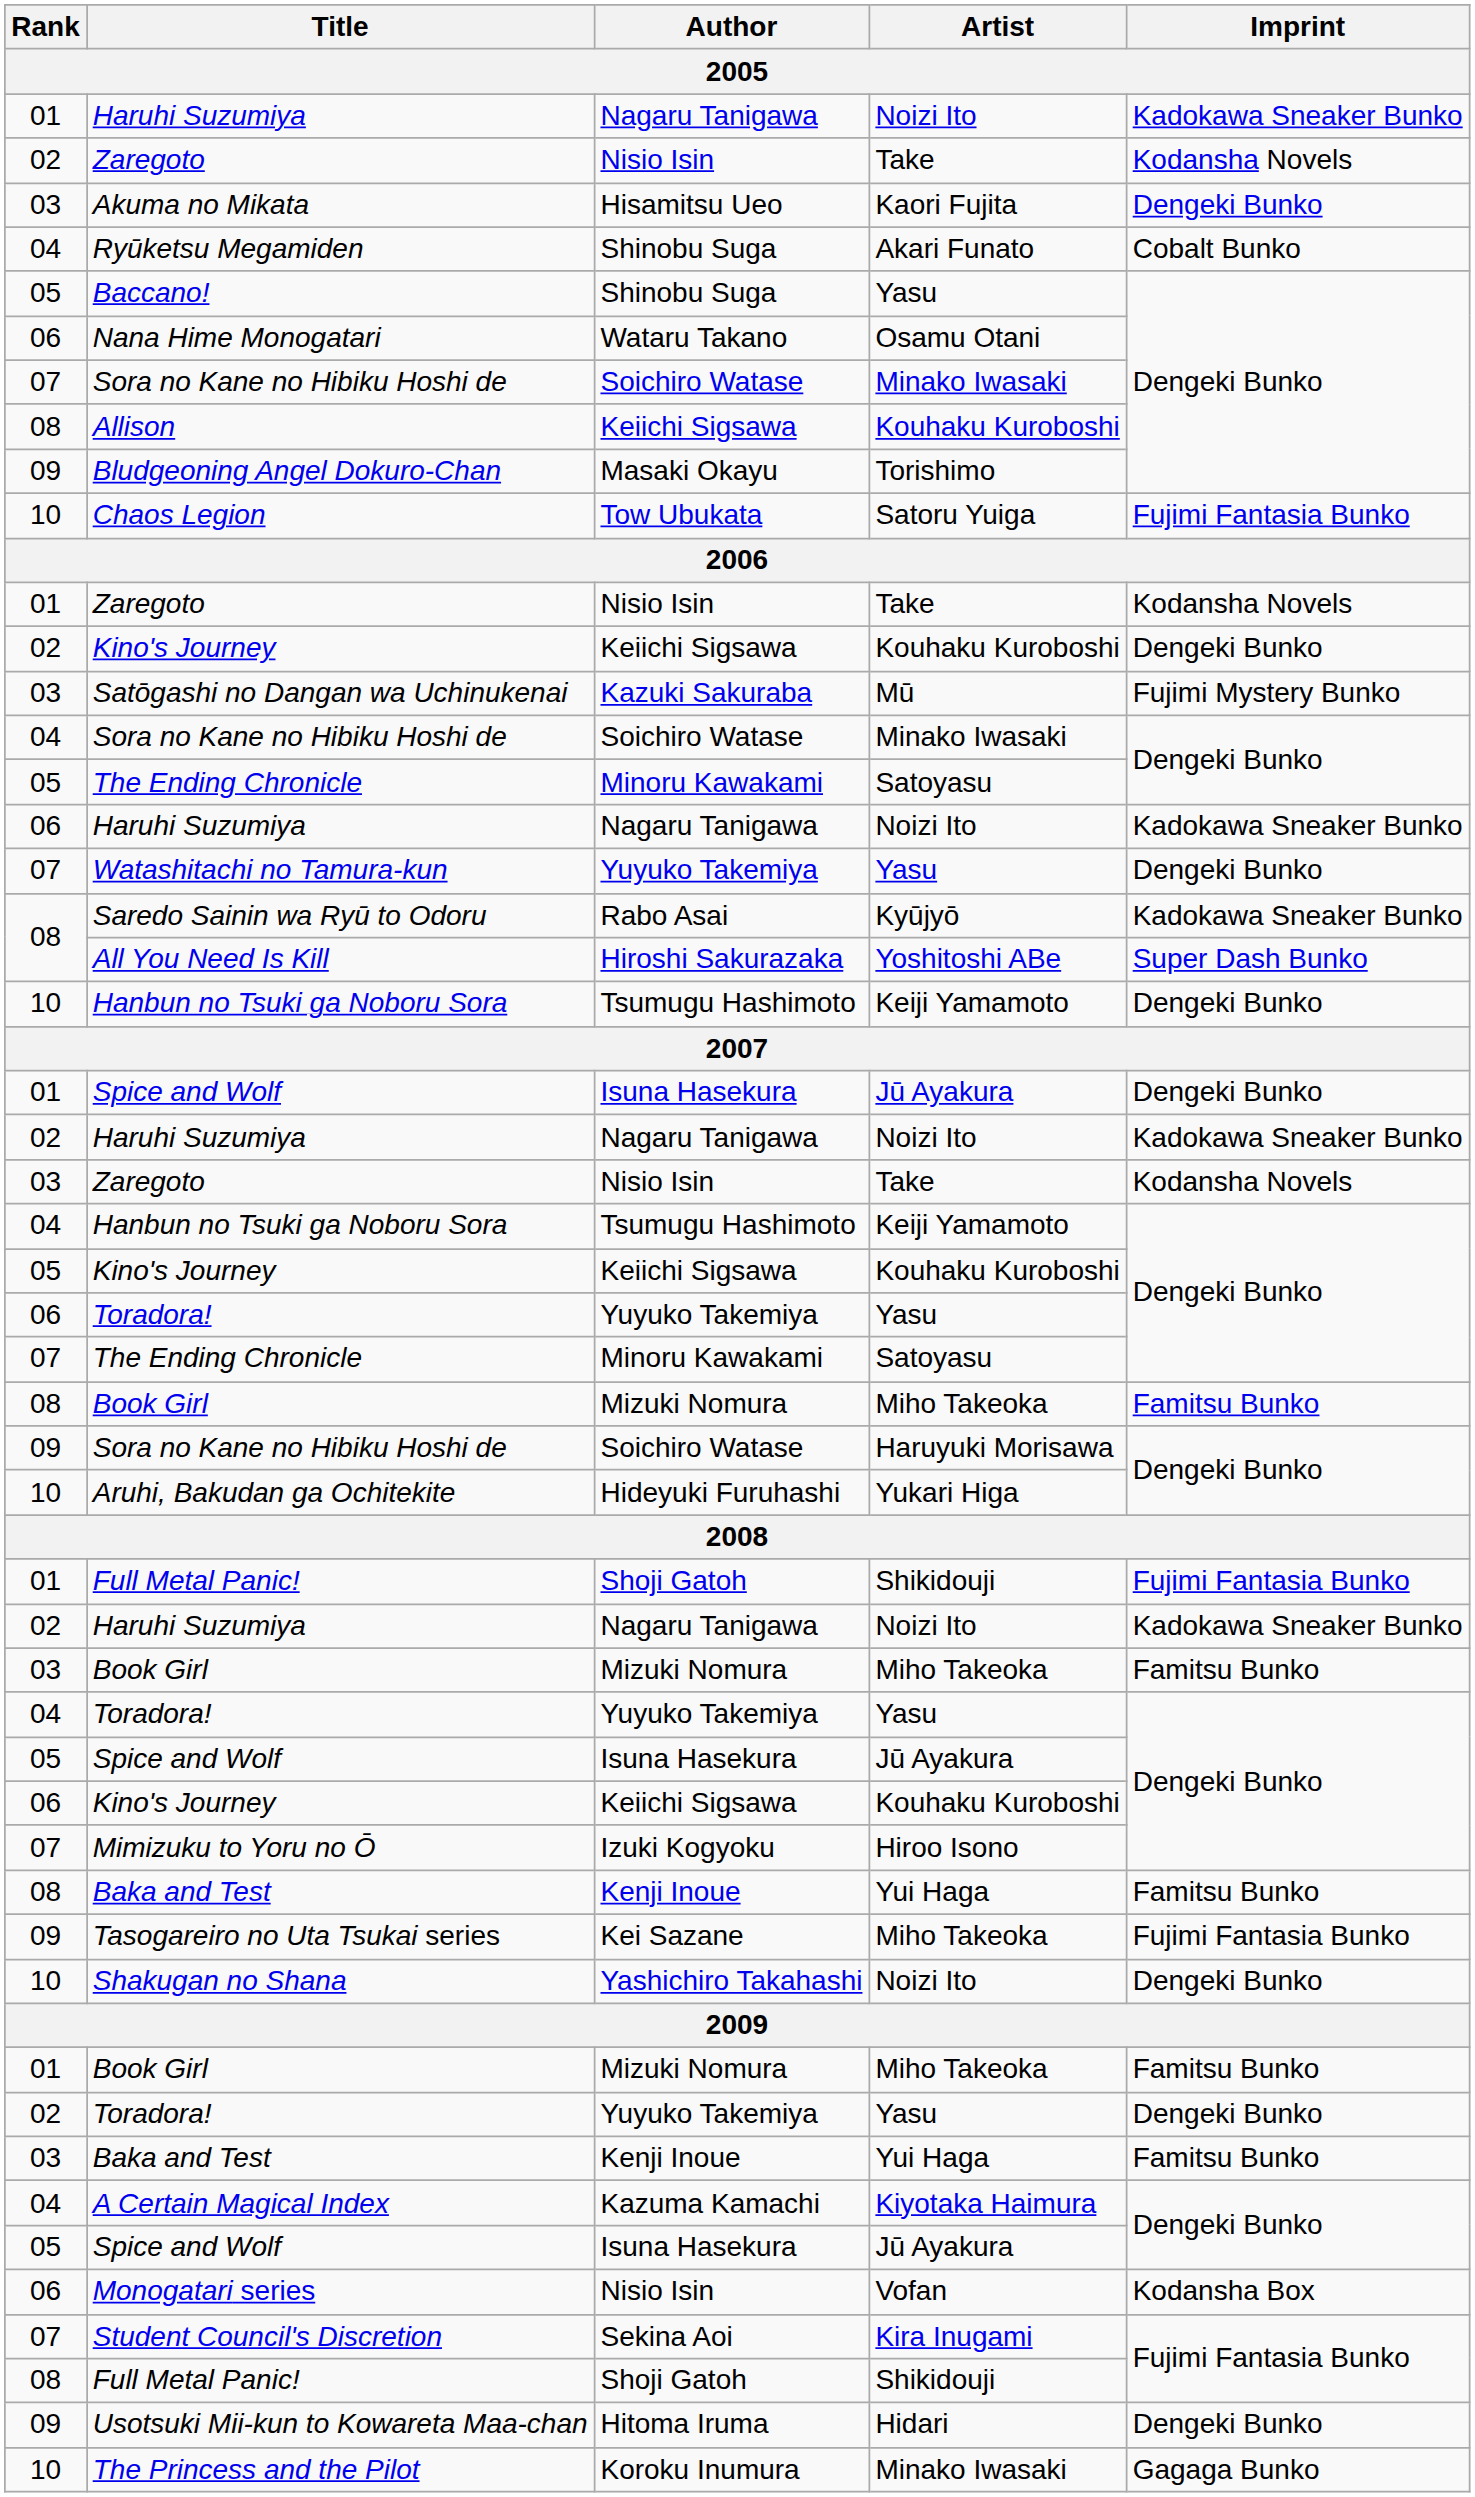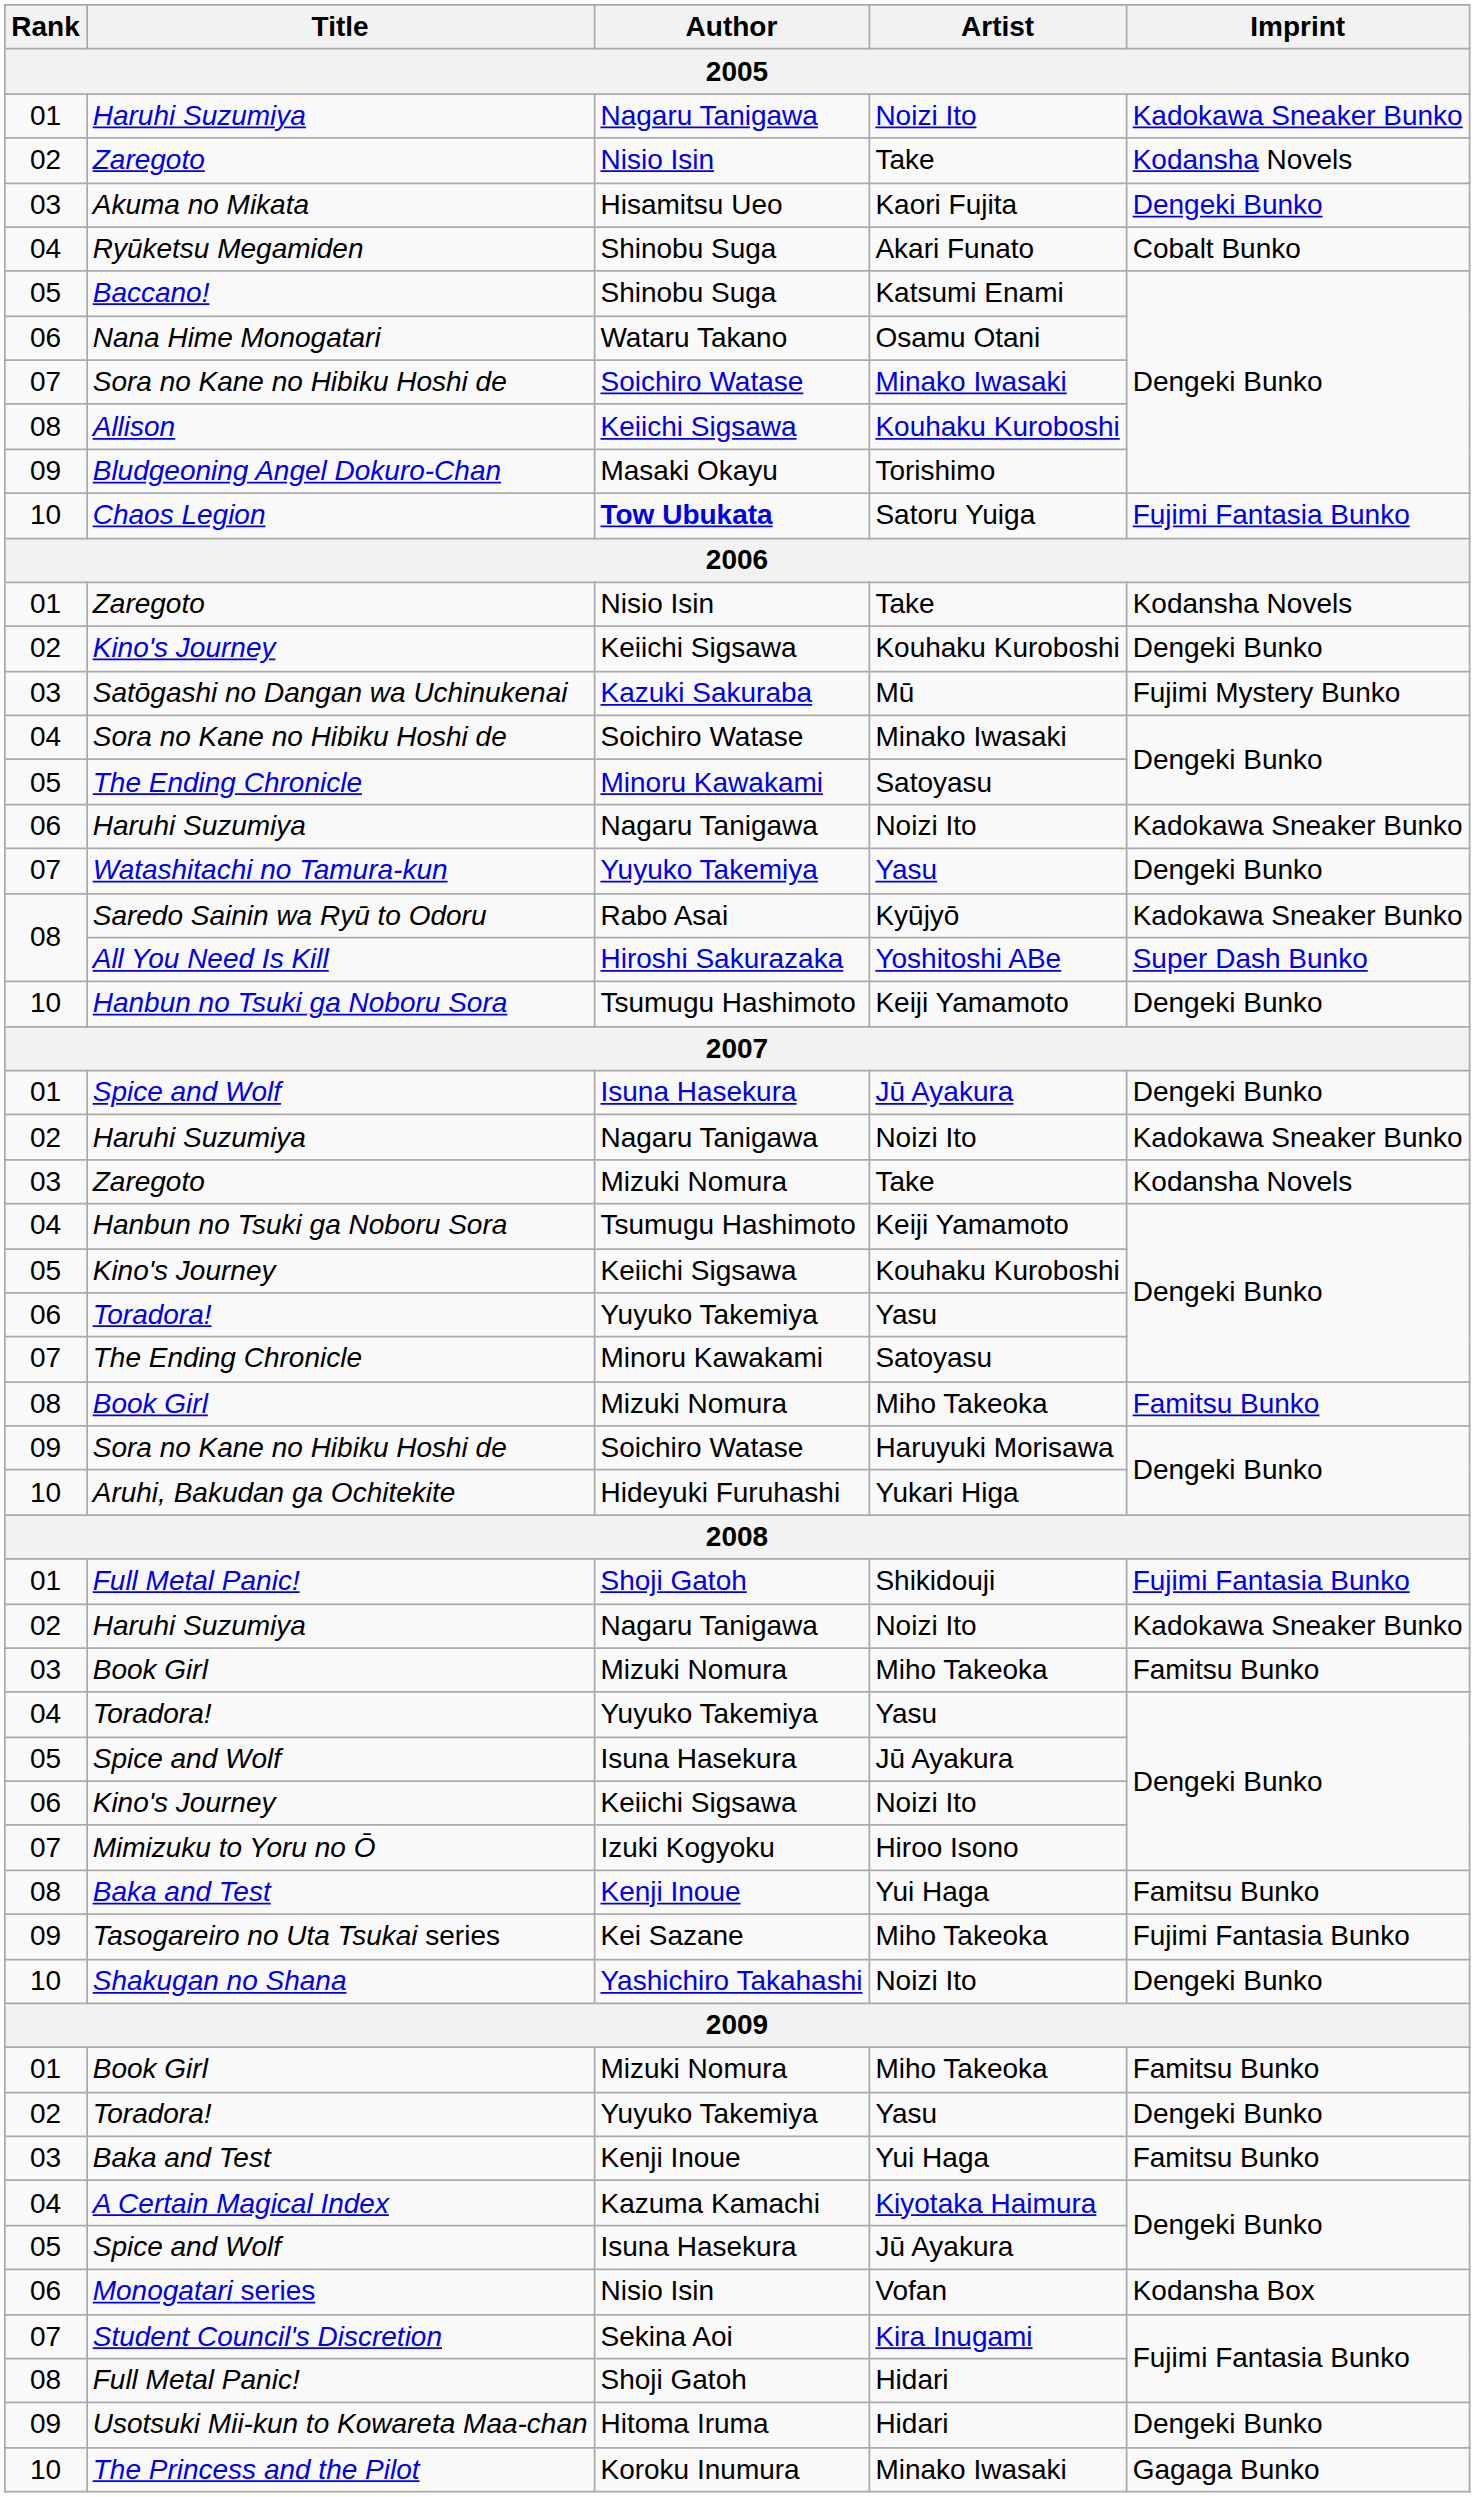 <table class="wikitable">
 <tr>
 <th>Rank</th>
 <th>Title</th>
 <th>Author</th>
 <th>Artist</th>
 <th>Imprint</th>
 </tr>
 <tr>
 <th colspan="5">2005</th>
 </tr>
 <tr>
 <td align="center">01</td>
 <td><em><a href='#'>Haruhi Suzumiya</a></em></td>
 <td><a href='#'>Nagaru Tanigawa</a></td>
 <td><a href='#'>Noizi Ito</a></td>
 <td><a href='#'>Kadokawa Sneaker Bunko</a></td>
 </tr>
 <tr>
 <td align="center">02</td>
 <td><a href='#'><em>Zaregoto</em></a></td>
 <td><a href='#'>Nisio Isin</a></td>
 <td>Take</td>
 <td><a href='#'>Kodansha</a> Novels</td>
 </tr>
 <tr>
 <td align="center">03</td>
 <td><em>Akuma no Mikata</em></td>
 <td>Hisamitsu Ueo</td>
 <td>Kaori Fujita</td>
 <td><a href='#'>Dengeki Bunko</a></td>
 </tr>
 <tr>
 <td align="center">04</td>
 <td><em>Ryūketsu Megamiden</em></td>
 <td>Shinobu Suga</td>
 <td>Akari Funato</td>
 <td>Cobalt Bunko</td>
 </tr>
 <tr>
 <td align="center">05</td>
 <td><em><a href='#'>Baccano!</a></em></td>
 <td>Shinobu Suga</td>
-<td>Yasu</td>
+<td>Katsumi Enami</td>
 <td rowspan="5">Dengeki Bunko</td>
 </tr>
 <tr>
 <td align="center">06</td>
 <td><em>Nana Hime Monogatari</em></td>
 <td>Wataru Takano</td>
 <td>Osamu Otani</td>
 </tr>
 <tr>
 <td align="center">07</td>
 <td><em>Sora no Kane no Hibiku Hoshi de</em></td>
 <td><a href='#'>Soichiro Watase</a></td>
 <td><a href='#'>Minako Iwasaki</a></td>
 </tr>
 <tr>
 <td align="center">08</td>
 <td><em><a href='#'>Allison</a></em></td>
 <td><a href='#'>Keiichi Sigsawa</a></td>
 <td><a href='#'>Kouhaku Kuroboshi</a></td>
 </tr>
 <tr>
 <td align="center">09</td>
 <td><em><a href='#'>Bludgeoning Angel Dokuro-Chan</a></em></td>
 <td>Masaki Okayu</td>
 <td>Torishimo</td>
 </tr>
 <tr>
 <td align="center">10</td>
 <td><em><a href='#'>Chaos Legion</a></em></td>
-<td><a href='#'>Tow Ubukata</a></td>
+<td><strong><a href='#'>Tow Ubukata</a></strong></td>
 <td>Satoru Yuiga</td>
 <td><a href='#'>Fujimi Fantasia Bunko</a></td>
 </tr>
 <tr>
 <th colspan="5">2006</th>
 </tr>
 <tr>
 <td align="center">01</td>
 <td><em>Zaregoto</em></td>
 <td>Nisio Isin</td>
 <td>Take</td>
 <td>Kodansha Novels</td>
 </tr>
 <tr>
 <td align="center">02</td>
 <td><em><a href='#'>Kino's Journey</a></em></td>
 <td>Keiichi Sigsawa</td>
 <td>Kouhaku Kuroboshi</td>
 <td>Dengeki Bunko</td>
 </tr>
 <tr>
 <td align="center">03</td>
 <td><em>Satōgashi no Dangan wa Uchinukenai</em></td>
 <td><a href='#'>Kazuki Sakuraba</a></td>
 <td>Mū</td>
 <td>Fujimi Mystery Bunko</td>
 </tr>
 <tr>
 <td align="center">04</td>
 <td><em>Sora no Kane no Hibiku Hoshi de</em></td>
 <td>Soichiro Watase</td>
 <td>Minako Iwasaki</td>
 <td rowspan="2">Dengeki Bunko</td>
 </tr>
 <tr>
 <td align="center">05</td>
 <td><em><a href='#'>The Ending Chronicle</a></em></td>
 <td><a href='#'>Minoru Kawakami</a></td>
 <td>Satoyasu</td>
 </tr>
 <tr>
 <td align="center">06</td>
 <td><em>Haruhi Suzumiya</em></td>
 <td>Nagaru Tanigawa</td>
 <td>Noizi Ito</td>
 <td>Kadokawa Sneaker Bunko</td>
 </tr>
 <tr>
 <td align="center">07</td>
 <td><em><a href='#'>Watashitachi no Tamura-kun</a></em></td>
 <td><a href='#'>Yuyuko Takemiya</a></td>
 <td><a href='#'>Yasu</a></td>
 <td>Dengeki Bunko</td>
 </tr>
 <tr>
 <td align="center" rowspan="2">08</td>
 <td><em>Saredo Sainin wa Ryū to Odoru</em></td>
 <td>Rabo Asai</td>
 <td>Kyūjyō</td>
 <td>Kadokawa Sneaker Bunko</td>
 </tr>
 <tr>
 <td><em><a href='#'>All You Need Is Kill</a></em></td>
 <td><a href='#'>Hiroshi Sakurazaka</a></td>
 <td><a href='#'>Yoshitoshi ABe</a></td>
 <td><a href='#'>Super Dash Bunko</a></td>
 </tr>
 <tr>
 <td align="center">10</td>
 <td><em><a href='#'>Hanbun no Tsuki ga Noboru Sora</a></em></td>
 <td>Tsumugu Hashimoto</td>
 <td>Keiji Yamamoto</td>
 <td>Dengeki Bunko</td>
 </tr>
 <tr>
 <th colspan="5">2007</th>
 </tr>
 <tr>
 <td align="center">01</td>
 <td><em><a href='#'>Spice and Wolf</a></em></td>
 <td><a href='#'>Isuna Hasekura</a></td>
 <td><a href='#'>Jū Ayakura</a></td>
 <td>Dengeki Bunko</td>
 </tr>
 <tr>
 <td align="center">02</td>
 <td><em>Haruhi Suzumiya</em></td>
 <td>Nagaru Tanigawa</td>
 <td>Noizi Ito</td>
 <td>Kadokawa Sneaker Bunko</td>
 </tr>
 <tr>
 <td align="center">03</td>
 <td><em>Zaregoto</em></td>
-<td>Nisio Isin</td>
+<td>Mizuki Nomura</td>
 <td>Take</td>
 <td>Kodansha Novels</td>
 </tr>
 <tr>
 <td align="center">04</td>
 <td><em>Hanbun no Tsuki ga Noboru Sora</em></td>
 <td>Tsumugu Hashimoto</td>
 <td>Keiji Yamamoto</td>
 <td rowspan="4">Dengeki Bunko</td>
 </tr>
 <tr>
 <td align="center">05</td>
 <td><em>Kino's Journey</em></td>
 <td>Keiichi Sigsawa</td>
 <td>Kouhaku Kuroboshi</td>
 </tr>
 <tr>
 <td align="center">06</td>
 <td><em><a href='#'>Toradora!</a></em></td>
 <td>Yuyuko Takemiya</td>
 <td>Yasu</td>
 </tr>
 <tr>
 <td align="center">07</td>
 <td><em>The Ending Chronicle</em></td>
 <td>Minoru Kawakami</td>
 <td>Satoyasu</td>
 </tr>
 <tr>
 <td align="center">08</td>
 <td><em><a href='#'>Book Girl</a></em></td>
 <td>Mizuki Nomura</td>
 <td>Miho Takeoka</td>
 <td><a href='#'>Famitsu Bunko</a></td>
 </tr>
 <tr>
 <td align="center">09</td>
 <td><em>Sora no Kane no Hibiku Hoshi de</em></td>
 <td>Soichiro Watase</td>
 <td>Haruyuki Morisawa</td>
 <td rowspan="2">Dengeki Bunko</td>
 </tr>
 <tr>
 <td align="center">10</td>
 <td><em>Aruhi, Bakudan ga Ochitekite</em></td>
 <td>Hideyuki Furuhashi</td>
 <td>Yukari Higa</td>
 </tr>
 <tr>
 <th colspan="5">2008</th>
 </tr>
 <tr>
 <td align="center">01</td>
 <td><em><a href='#'>Full Metal Panic!</a></em></td>
 <td><a href='#'>Shoji Gatoh</a></td>
 <td>Shikidouji</td>
 <td><a href='#'>Fujimi Fantasia Bunko</a></td>
 </tr>
 <tr>
 <td align="center">02</td>
 <td><em>Haruhi Suzumiya</em></td>
 <td>Nagaru Tanigawa</td>
 <td>Noizi Ito</td>
 <td>Kadokawa Sneaker Bunko</td>
 </tr>
 <tr>
 <td align="center">03</td>
 <td><em>Book Girl</em></td>
 <td>Mizuki Nomura</td>
 <td>Miho Takeoka</td>
 <td>Famitsu Bunko</td>
 </tr>
 <tr>
 <td align="center">04</td>
 <td><em>Toradora!</em></td>
 <td>Yuyuko Takemiya</td>
 <td>Yasu</td>
 <td rowspan="4">Dengeki Bunko</td>
 </tr>
 <tr>
 <td align="center">05</td>
 <td><em>Spice and Wolf</em></td>
 <td>Isuna Hasekura</td>
 <td>Jū Ayakura</td>
 </tr>
 <tr>
 <td align="center">06</td>
 <td><em>Kino's Journey</em></td>
 <td>Keiichi Sigsawa</td>
-<td>Kouhaku Kuroboshi</td>
+<td>Noizi Ito</td>
 </tr>
 <tr>
 <td align="center">07</td>
 <td><em>Mimizuku to Yoru no Ō</em></td>
 <td>Izuki Kogyoku</td>
 <td>Hiroo Isono</td>
 </tr>
 <tr>
 <td align="center">08</td>
 <td><em><a href='#'>Baka and Test</a></em></td>
 <td><a href='#'>Kenji Inoue</a></td>
 <td>Yui Haga</td>
 <td>Famitsu Bunko</td>
 </tr>
 <tr>
 <td align="center">09</td>
 <td><em>Tasogareiro no Uta Tsukai</em> series</td>
 <td>Kei Sazane</td>
 <td>Miho Takeoka</td>
 <td>Fujimi Fantasia Bunko</td>
 </tr>
 <tr>
 <td align="center">10</td>
 <td><em><a href='#'>Shakugan no Shana</a></em></td>
 <td><a href='#'>Yashichiro Takahashi</a></td>
 <td>Noizi Ito</td>
 <td>Dengeki Bunko</td>
 </tr>
 <tr>
 <th colspan="5">2009</th>
 </tr>
 <tr>
 <td align="center">01</td>
 <td><em>Book Girl</em></td>
 <td>Mizuki Nomura</td>
 <td>Miho Takeoka</td>
 <td>Famitsu Bunko</td>
 </tr>
 <tr>
 <td align="center">02</td>
 <td><em>Toradora!</em></td>
 <td>Yuyuko Takemiya</td>
 <td>Yasu</td>
 <td>Dengeki Bunko</td>
 </tr>
 <tr>
 <td align="center">03</td>
 <td><em>Baka and Test</em></td>
 <td>Kenji Inoue</td>
 <td>Yui Haga</td>
 <td>Famitsu Bunko</td>
 </tr>
 <tr>
 <td align="center">04</td>
 <td><em><a href='#'>A Certain Magical Index</a></em></td>
 <td>Kazuma Kamachi</td>
 <td><a href='#'>Kiyotaka Haimura</a></td>
 <td rowspan="2">Dengeki Bunko</td>
 </tr>
 <tr>
 <td align="center">05</td>
 <td><em>Spice and Wolf</em></td>
 <td>Isuna Hasekura</td>
 <td>Jū Ayakura</td>
 </tr>
 <tr>
 <td align="center">06</td>
 <td><a href='#'><em>Monogatari</em> series</a></td>
 <td>Nisio Isin</td>
 <td>Vofan</td>
 <td>Kodansha Box</td>
 </tr>
 <tr>
 <td align="center">07</td>
 <td><em><a href='#'>Student Council's Discretion</a></em></td>
 <td>Sekina Aoi</td>
 <td><a href='#'>Kira Inugami</a></td>
 <td rowspan="2">Fujimi Fantasia Bunko</td>
 </tr>
 <tr>
 <td align="center">08</td>
 <td><em>Full Metal Panic!</em></td>
 <td>Shoji Gatoh</td>
-<td>Shikidouji</td>
+<td>Hidari</td>
 </tr>
 <tr>
 <td align="center">09</td>
 <td><em>Usotsuki Mii-kun to Kowareta Maa-chan</em></td>
 <td>Hitoma Iruma</td>
 <td>Hidari</td>
 <td>Dengeki Bunko</td>
 </tr>
 <tr>
 <td align="center">10</td>
 <td><em><a href='#'>The Princess and the Pilot</a></em></td>
 <td>Koroku Inumura</td>
 <td>Minako Iwasaki</td>
 <td>Gagaga Bunko</td>
 </tr>
 </table>
